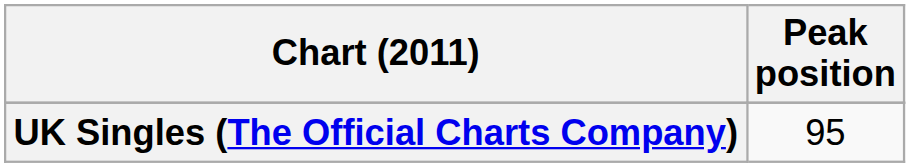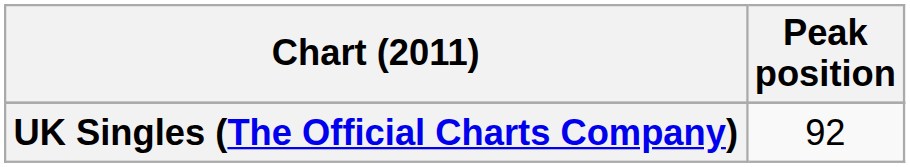 <table class="wikitable sortable plainrowheaders">
 <tr>
 <th scope="col">Chart (2011)</th>
 <th scope="col">Peak<br>position</th>
 </tr>
 <tr>
 </tr>
 <tr>
 </tr>
 <tr>
 <th scope="row">UK Singles (<a href='#'>The Official Charts Company</a>)</th>
-<td style="text-align:center;">95</td>
+<td style="text-align:center;">92</td>
 </tr>
 </table>
